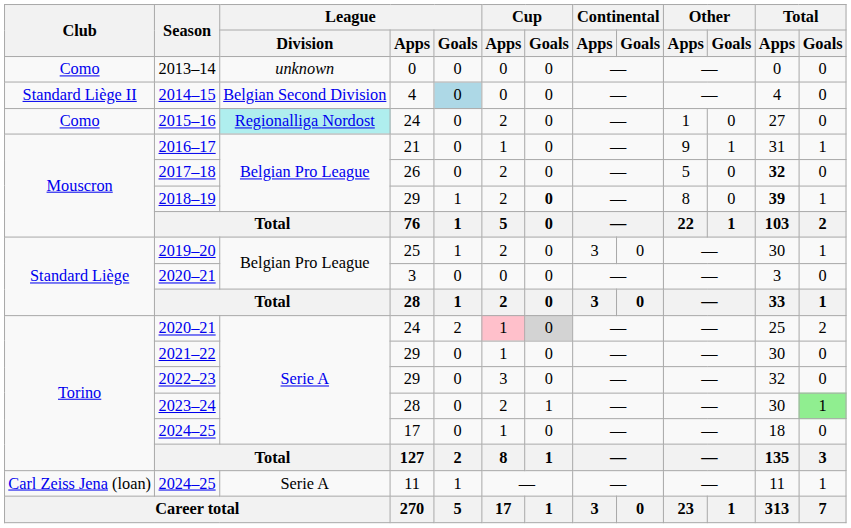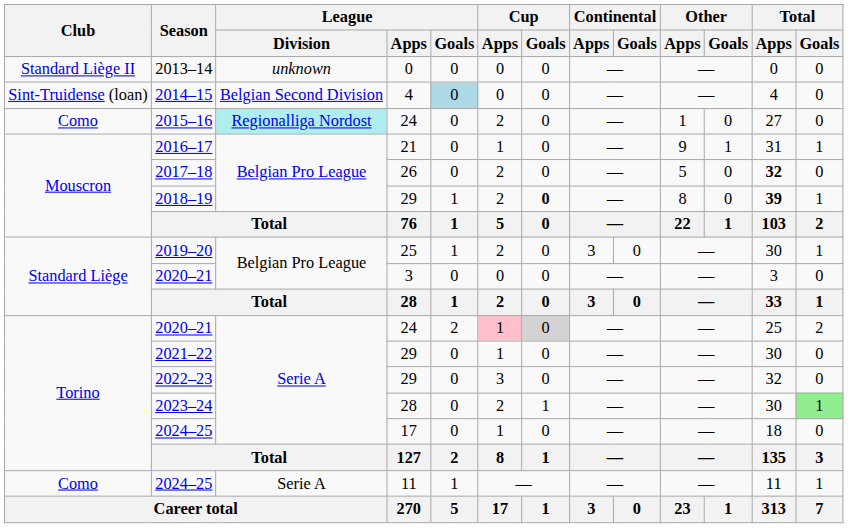 <table class="wikitable" style="text-align:center">
 <tr>
 <th rowspan="2">Club</th>
 <th rowspan="2">Season</th>
 <th colspan="3">League</th>
 <th colspan="2">Cup</th>
 <th colspan="2">Continental</th>
 <th colspan="2">Other</th>
 <th colspan="2">Total</th>
 </tr>
 <tr>
 <th>Division</th>
 <th>Apps</th>
 <th>Goals</th>
 <th>Apps</th>
 <th>Goals</th>
 <th>Apps</th>
 <th>Goals</th>
 <th>Apps</th>
 <th>Goals</th>
 <th>Apps</th>
 <th>Goals</th>
 </tr>
 <tr>
-<td><a href='#'>Como</a></td>
+<td><a href='#'>Standard Liège II</a></td>
 <td>2013–14</td>
 <td><em>unknown</em></td>
 <td>0</td>
 <td>0</td>
 <td>0</td>
 <td>0</td>
 <td colspan="2">—</td>
 <td colspan="2">—</td>
 <td>0</td>
 <td>0</td>
 </tr>
 <tr>
-<td><a href='#'>Standard Liège II</a></td>
+<td><a href='#'>Sint-Truidense</a> (loan)</td>
 <td><a href='#'>2014–15</a></td>
 <td><a href='#'>Belgian Second Division</a></td>
 <td>4</td>
 <td style="background: lightblue;">0</td>
 <td>0</td>
 <td>0</td>
 <td colspan="2">—</td>
 <td colspan="2">—</td>
 <td>4</td>
 <td>0</td>
 </tr>
 <tr>
 <td><a href='#'>Como</a></td>
 <td><a href='#'>2015–16</a></td>
 <td style="background: paleturquoise;"><a href='#'>Regionalliga Nordost</a></td>
 <td>24</td>
 <td>0</td>
 <td>2</td>
 <td>0</td>
 <td colspan="2">—</td>
 <td>1</td>
 <td>0</td>
 <td>27</td>
 <td>0</td>
 </tr>
 <tr>
 <td rowspan="4"><a href='#'>Mouscron</a></td>
 <td><a href='#'>2016–17</a></td>
 <td rowspan="3"><a href='#'>Belgian Pro League</a></td>
 <td>21</td>
 <td>0</td>
 <td>1</td>
 <td>0</td>
 <td colspan="2">—</td>
 <td>9</td>
 <td>1</td>
 <td>31</td>
 <td>1</td>
 </tr>
 <tr>
 <td><a href='#'>2017–18</a></td>
 <td>26</td>
 <td>0</td>
 <td>2</td>
 <td>0</td>
 <td colspan="2">—</td>
 <td>5</td>
 <td>0</td>
 <td><strong>32</strong></td>
 <td>0</td>
 </tr>
 <tr>
 <td><a href='#'>2018–19</a></td>
 <td>29</td>
 <td>1</td>
 <td>2</td>
 <td><strong>0</strong></td>
 <td colspan="2">—</td>
 <td>8</td>
 <td>0</td>
 <td><strong>39</strong></td>
 <td>1</td>
 </tr>
 <tr>
 <th colspan="2">Total</th>
 <th>76</th>
 <th>1</th>
 <th>5</th>
 <th>0</th>
 <th colspan="2">—</th>
 <th>22</th>
 <th>1</th>
 <th>103</th>
 <th>2</th>
 </tr>
 <tr>
 <td rowspan="3"><a href='#'>Standard Liège</a></td>
 <td><a href='#'>2019–20</a></td>
 <td rowspan="2">Belgian Pro League</td>
 <td>25</td>
 <td>1</td>
 <td>2</td>
 <td>0</td>
 <td>3</td>
 <td>0</td>
 <td colspan="2">—</td>
 <td>30</td>
 <td>1</td>
 </tr>
 <tr>
 <td><a href='#'>2020–21</a></td>
 <td>3</td>
 <td>0</td>
 <td>0</td>
 <td>0</td>
 <td colspan="2">—</td>
 <td colspan="2">—</td>
 <td>3</td>
 <td>0</td>
 </tr>
 <tr>
 <th colspan="2">Total</th>
 <th>28</th>
 <th>1</th>
 <th>2</th>
 <th>0</th>
 <th>3</th>
 <th>0</th>
 <th colspan="2">—</th>
 <th>33</th>
 <th>1</th>
 </tr>
 <tr>
 <td rowspan="6"><a href='#'>Torino</a></td>
 <td><a href='#'>2020–21</a></td>
 <td rowspan="5"><a href='#'>Serie A</a></td>
 <td>24</td>
 <td>2</td>
 <td style="background: pink;">1</td>
 <td style="background: lightgrey;">0</td>
 <td colspan="2">—</td>
 <td colspan="2">—</td>
 <td>25</td>
 <td>2</td>
 </tr>
 <tr>
 <td><a href='#'>2021–22</a></td>
 <td>29</td>
 <td>0</td>
 <td>1</td>
 <td>0</td>
 <td colspan="2">—</td>
 <td colspan="2">—</td>
 <td>30</td>
 <td>0</td>
 </tr>
 <tr>
 <td><a href='#'>2022–23</a></td>
 <td>29</td>
 <td>0</td>
 <td>3</td>
 <td>0</td>
 <td colspan="2">—</td>
 <td colspan="2">—</td>
 <td>32</td>
 <td>0</td>
 </tr>
 <tr>
 <td><a href='#'>2023–24</a></td>
 <td>28</td>
 <td>0</td>
 <td>2</td>
 <td>1</td>
 <td colspan="2">—</td>
 <td colspan="2">—</td>
 <td>30</td>
 <td style="background: lightgreen;">1</td>
 </tr>
 <tr>
 <td><a href='#'>2024–25</a></td>
 <td>17</td>
 <td>0</td>
 <td>1</td>
 <td>0</td>
 <td colspan="2">—</td>
 <td colspan="2">—</td>
 <td>18</td>
 <td>0</td>
 </tr>
 <tr>
 <th colspan="2">Total</th>
 <th>127</th>
 <th>2</th>
 <th>8</th>
 <th>1</th>
 <th colspan="2">—</th>
 <th colspan="2">—</th>
 <th>135</th>
 <th>3</th>
 </tr>
 <tr>
-<td><a href='#'>Carl Zeiss Jena</a> (loan)</td>
+<td><a href='#'>Como</a></td>
 <td><a href='#'>2024–25</a></td>
 <td>Serie A</td>
 <td>11</td>
 <td>1</td>
 <td colspan="2">—</td>
 <td colspan="2">—</td>
 <td colspan="2">—</td>
 <td>11</td>
 <td>1</td>
 </tr>
 <tr>
 <th colspan="3">Career total</th>
 <th>270</th>
 <th>5</th>
 <th>17</th>
 <th>1</th>
 <th>3</th>
 <th>0</th>
 <th>23</th>
 <th>1</th>
 <th>313</th>
 <th>7</th>
 </tr>
 </table>
